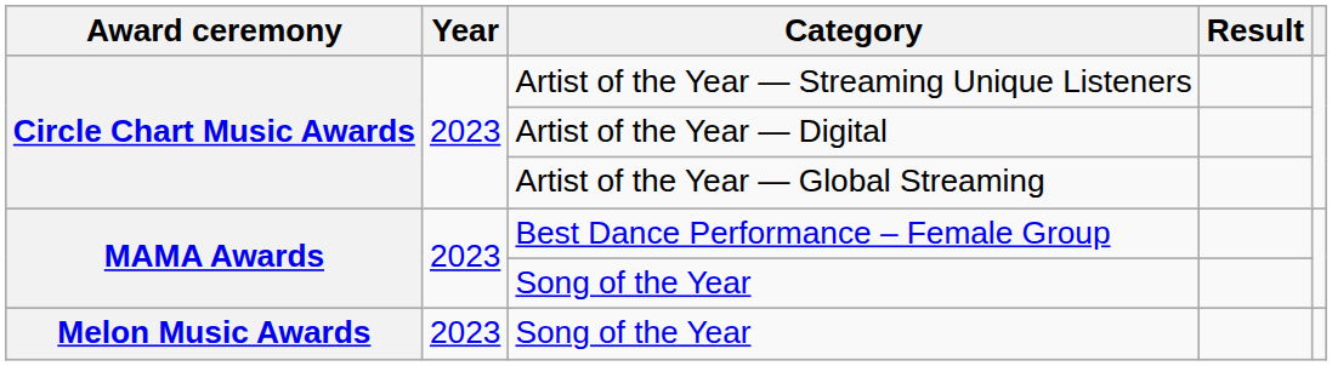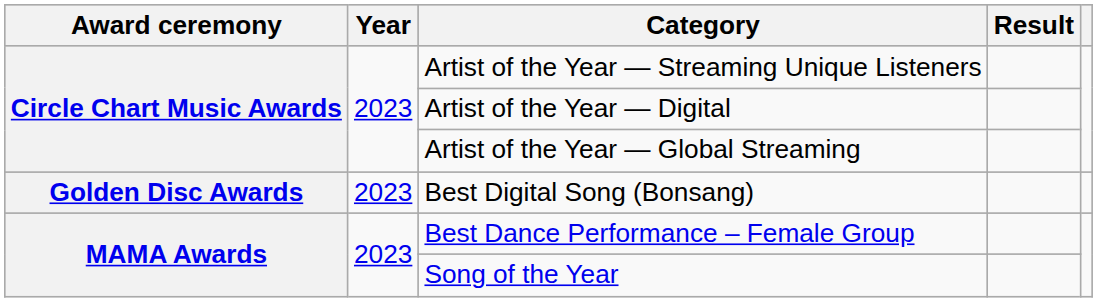 <table class="wikitable plainrowheaders" style="text-align:center">
 <tr>
 <th scope="col">Award ceremony</th>
 <th scope="col">Year</th>
 <th scope="col">Category </th>
 <th scope="col">Result</th>
 <th scope="col" class="unsortable"></th>
 </tr>
 <tr>
 <th scope="row" rowspan="3"><a href='#'>Circle Chart Music Awards</a></th>
 <td rowspan="3"><a href='#'>2023</a></td>
 <td style="text-align:left">Artist of the Year — Streaming Unique Listeners</td>
 <td></td>
 <td rowspan="3"></td>
 </tr>
 <tr>
 <td style="text-align:left">Artist of the Year — Digital</td>
 <td></td>
 </tr>
 <tr>
 <td style="text-align:left">Artist of the Year — Global Streaming</td>
 <td></td>
 </tr>
 <tr>
+<th scope="row"><a href='#'>Golden Disc Awards</a></th>
+<td><a href='#'>2023</a></td>
+<td style="text-align:left">Best Digital Song (Bonsang)</td>
+<td></td>
+<td></td>
+</tr>
+<tr>
 <th scope="row" rowspan="2"><a href='#'>MAMA Awards</a></th>
 <td rowspan="2"><a href='#'>2023</a></td>
 <td style="text-align:left"><a href='#'>Best Dance Performance – Female Group</a></td>
 <td></td>
 <td rowspan="2"></td>
 </tr>
 <tr>
 <td style="text-align:left"><a href='#'>Song of the Year</a></td>
 <td></td>
 </tr>
-<tr>
-<th scope="row"><a href='#'>Melon Music Awards</a></th>
-<td><a href='#'>2023</a></td>
-<td style="text-align:left"><a href='#'>Song of the Year</a></td>
-<td></td>
-<td></td>
-</tr>
 </table>
